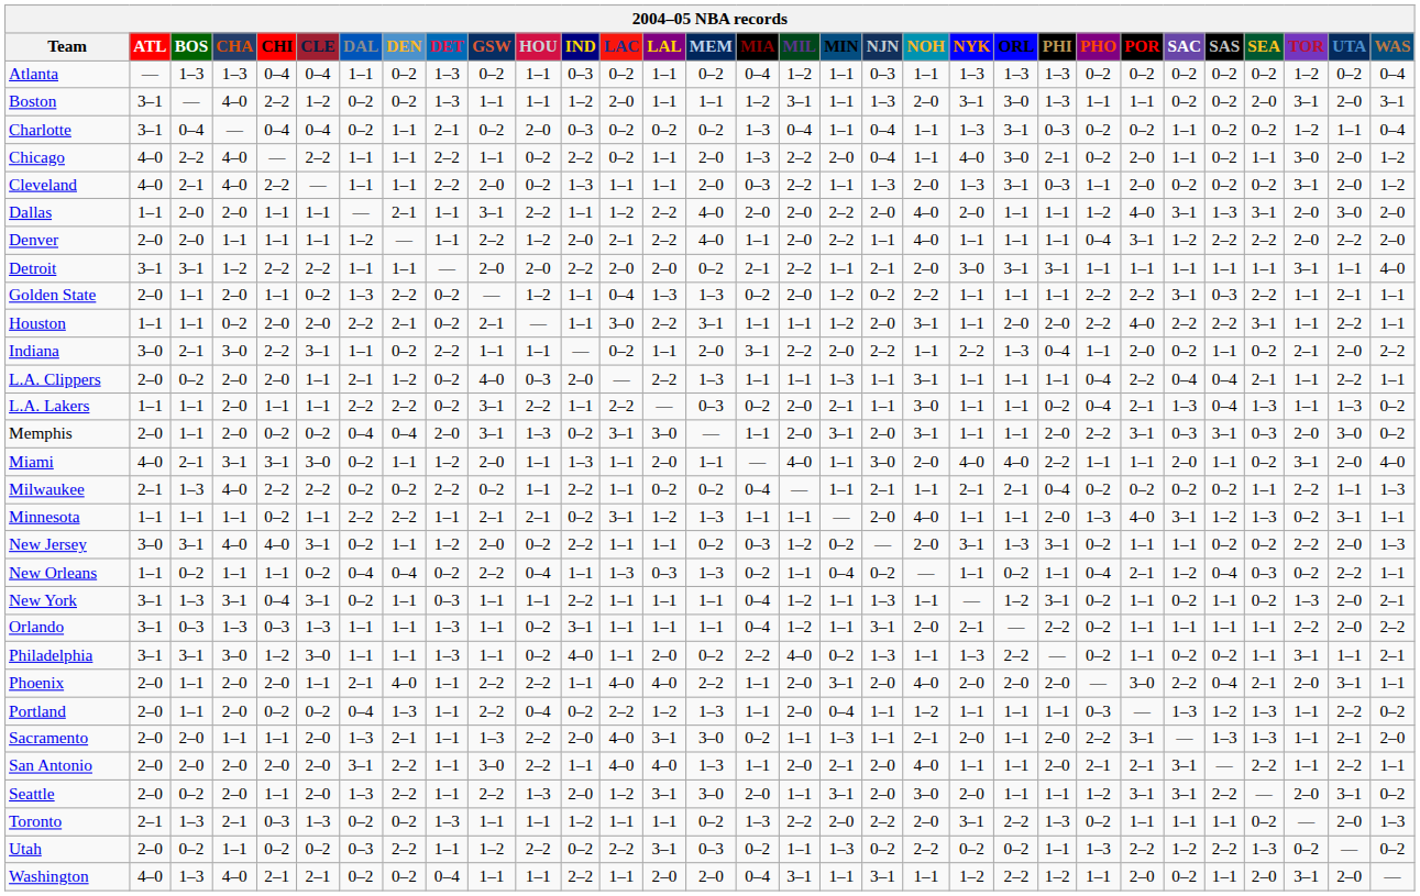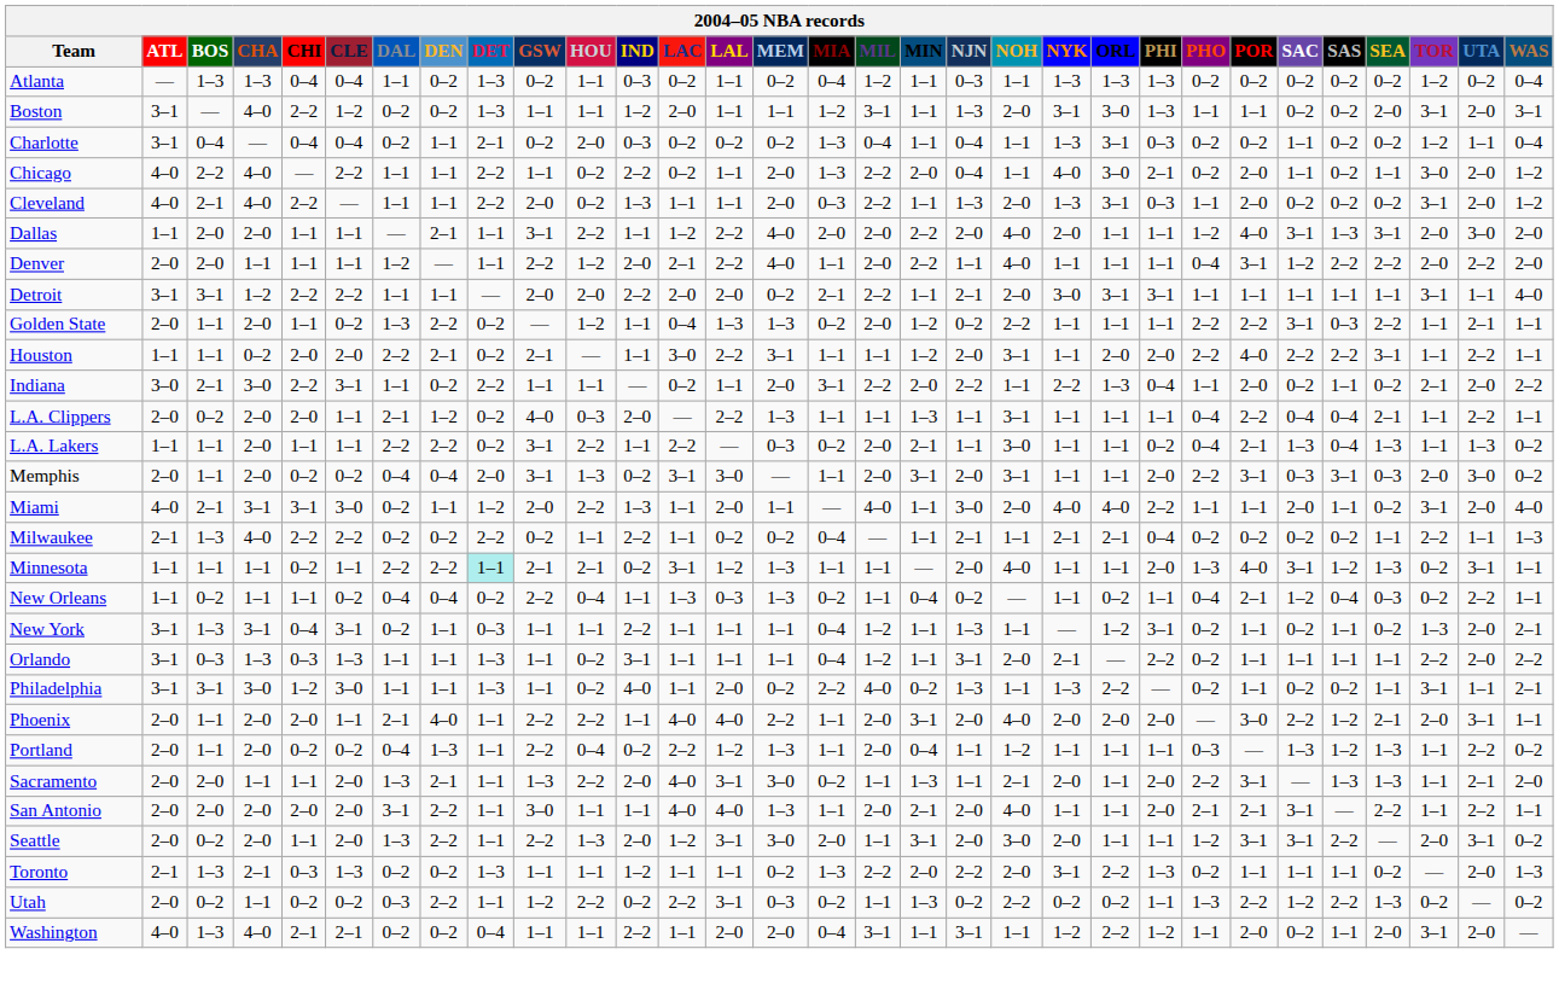 <table class="wikitable" style="font-size:90%; text-align:center;">
 <tr>
 <th colspan=31>2004–05 NBA records</th>
 </tr>
 <tr>
 <th width=100>Team</th>
 <th style="background:#FF0000;color:#FFFFFF;width=35">ATL</th>
 <th style="background:#006400;color:#FFFFFF;width=35">BOS</th>
 <th style="background:#253E6A;color:#DF5106;width=35">CHA</th>
 <th style="background:#FF0000;color:#000000;width=35">CHI</th>
 <th style="background:#9F1F32;color:#001D43;width=35">CLE</th>
 <th style="background:#0055BA;color:#898D8F;width=35">DAL</th>
 <th style="background:#4C92CC;color:#FDB827;width=35">DEN</th>
 <th style="background:#006BB7;color:#ED164B;width=35">DET</th>
 <th style="background:#072E63;color:#DC5A34;width=35">GSW</th>
 <th style="background:#D31145;color:#CBD4D8;width=35">HOU</th>
 <th style="background:#000080;color:#FFD700;width=35">IND</th>
 <th style="background:#F9160D;color:#1A2E8B;width=35">LAC</th>
 <th style="background:#800080;color:#FFD700;width=35">LAL</th>
 <th style="background:#00265B;color:#BAD1EB;width=35">MEM</th>
 <th style="background:#000000;color:#8B0000;width=35">MIA</th>
 <th style="background:#00471B;color:#5C378A;width=35">MIL</th>
 <th style="background:#044D80;color:#000000;width=35">MIN</th>
 <th style="background:#12305B;color:#C4CED4;width=35">NJN</th>
 <th style="background:#0093B1;color:#FDB827;width=35">NOH</th>
 <th style="background:#0000FF;color:#FF8C00;width=35">NYK</th>
 <th style="background:#0000FF;color:#000000;width=35">ORL</th>
 <th style="background:#000000;color:#BB9754;width=35">PHI</th>
 <th style="background:#800080;color:#FF4500;width=35">PHO</th>
 <th style="background:#000000;color:#FF0000;width=35">POR</th>
 <th style="background:#6846A8;color:#FFFFFF;width=35">SAC</th>
 <th style="background:#000000;color:#C0C0C0;width=35">SAS</th>
 <th style="background:#005831;color:#FFC322;width=35">SEA</th>
 <th style="background:#7436BF;color:#BE0F34;width=35">TOR</th>
 <th style="background:#042A5C;color:#4C8ECC;width=35">UTA</th>
 <th style="background:#044D7D;color:#BC7A44;width=35">WAS</th>
 </tr>
 <tr>
 <td style="text-align:left;"><a href='#'>Atlanta</a></td>
 <td>—</td>
 <td>1–3</td>
 <td>1–3</td>
 <td>0–4</td>
 <td>0–4</td>
 <td>1–1</td>
 <td>0–2</td>
 <td>1–3</td>
 <td>0–2</td>
 <td>1–1</td>
 <td>0–3</td>
 <td>0–2</td>
 <td>1–1</td>
 <td>0–2</td>
 <td>0–4</td>
 <td>1–2</td>
 <td>1–1</td>
 <td>0–3</td>
 <td>1–1</td>
 <td>1–3</td>
 <td>1–3</td>
 <td>1–3</td>
 <td>0–2</td>
 <td>0–2</td>
 <td>0–2</td>
 <td>0–2</td>
 <td>0–2</td>
 <td>1–2</td>
 <td>0–2</td>
 <td>0–4</td>
 </tr>
 <tr>
 <td style="text-align:left;"><a href='#'>Boston</a></td>
 <td>3–1</td>
 <td>—</td>
 <td>4–0</td>
 <td>2–2</td>
 <td>1–2</td>
 <td>0–2</td>
 <td>0–2</td>
 <td>1–3</td>
 <td>1–1</td>
 <td>1–1</td>
 <td>1–2</td>
 <td>2–0</td>
 <td>1–1</td>
 <td>1–1</td>
 <td>1–2</td>
 <td>3–1</td>
 <td>1–1</td>
 <td>1–3</td>
 <td>2–0</td>
 <td>3–1</td>
 <td>3–0</td>
 <td>1–3</td>
 <td>1–1</td>
 <td>1–1</td>
 <td>0–2</td>
 <td>0–2</td>
 <td>2–0</td>
 <td>3–1</td>
 <td>2–0</td>
 <td>3–1</td>
 </tr>
 <tr>
 <td style="text-align:left;"><a href='#'>Charlotte</a></td>
 <td>3–1</td>
 <td>0–4</td>
 <td>—</td>
 <td>0–4</td>
 <td>0–4</td>
 <td>0–2</td>
 <td>1–1</td>
 <td>2–1</td>
 <td>0–2</td>
 <td>2–0</td>
 <td>0–3</td>
 <td>0–2</td>
 <td>0–2</td>
 <td>0–2</td>
 <td>1–3</td>
 <td>0–4</td>
 <td>1–1</td>
 <td>0–4</td>
 <td>1–1</td>
 <td>1–3</td>
 <td>3–1</td>
 <td>0–3</td>
 <td>0–2</td>
 <td>0–2</td>
 <td>1–1</td>
 <td>0–2</td>
 <td>0–2</td>
 <td>1–2</td>
 <td>1–1</td>
 <td>0–4</td>
 </tr>
 <tr>
 <td style="text-align:left;"><a href='#'>Chicago</a></td>
 <td>4–0</td>
 <td>2–2</td>
 <td>4–0</td>
 <td>—</td>
 <td>2–2</td>
 <td>1–1</td>
 <td>1–1</td>
 <td>2–2</td>
 <td>1–1</td>
 <td>0–2</td>
 <td>2–2</td>
 <td>0–2</td>
 <td>1–1</td>
 <td>2–0</td>
 <td>1–3</td>
 <td>2–2</td>
 <td>2–0</td>
 <td>0–4</td>
 <td>1–1</td>
 <td>4–0</td>
 <td>3–0</td>
 <td>2–1</td>
 <td>0–2</td>
 <td>2–0</td>
 <td>1–1</td>
 <td>0–2</td>
 <td>1–1</td>
 <td>3–0</td>
 <td>2–0</td>
 <td>1–2</td>
 </tr>
 <tr>
 <td style="text-align:left;"><a href='#'>Cleveland</a></td>
 <td>4–0</td>
 <td>2–1</td>
 <td>4–0</td>
 <td>2–2</td>
 <td>—</td>
 <td>1–1</td>
 <td>1–1</td>
 <td>2–2</td>
 <td>2–0</td>
 <td>0–2</td>
 <td>1–3</td>
 <td>1–1</td>
 <td>1–1</td>
 <td>2–0</td>
 <td>0–3</td>
 <td>2–2</td>
 <td>1–1</td>
 <td>1–3</td>
 <td>2–0</td>
 <td>1–3</td>
 <td>3–1</td>
 <td>0–3</td>
 <td>1–1</td>
 <td>2–0</td>
 <td>0–2</td>
 <td>0–2</td>
 <td>0–2</td>
 <td>3–1</td>
 <td>2–0</td>
 <td>1–2</td>
 </tr>
 <tr>
 <td style="text-align:left;"><a href='#'>Dallas</a></td>
 <td>1–1</td>
 <td>2–0</td>
 <td>2–0</td>
 <td>1–1</td>
 <td>1–1</td>
 <td>—</td>
 <td>2–1</td>
 <td>1–1</td>
 <td>3–1</td>
 <td>2–2</td>
 <td>1–1</td>
 <td>1–2</td>
 <td>2–2</td>
 <td>4–0</td>
 <td>2–0</td>
 <td>2–0</td>
 <td>2–2</td>
 <td>2–0</td>
 <td>4–0</td>
 <td>2–0</td>
 <td>1–1</td>
 <td>1–1</td>
 <td>1–2</td>
 <td>4–0</td>
 <td>3–1</td>
 <td>1–3</td>
 <td>3–1</td>
 <td>2–0</td>
 <td>3–0</td>
 <td>2–0</td>
 </tr>
 <tr>
 <td style="text-align:left;"><a href='#'>Denver</a></td>
 <td>2–0</td>
 <td>2–0</td>
 <td>1–1</td>
 <td>1–1</td>
 <td>1–1</td>
 <td>1–2</td>
 <td>—</td>
 <td>1–1</td>
 <td>2–2</td>
 <td>1–2</td>
 <td>2–0</td>
 <td>2–1</td>
 <td>2–2</td>
 <td>4–0</td>
 <td>1–1</td>
 <td>2–0</td>
 <td>2–2</td>
 <td>1–1</td>
 <td>4–0</td>
 <td>1–1</td>
 <td>1–1</td>
 <td>1–1</td>
 <td>0–4</td>
 <td>3–1</td>
 <td>1–2</td>
 <td>2–2</td>
 <td>2–2</td>
 <td>2–0</td>
 <td>2–2</td>
 <td>2–0</td>
 </tr>
 <tr>
 <td style="text-align:left;"><a href='#'>Detroit</a></td>
 <td>3–1</td>
 <td>3–1</td>
 <td>1–2</td>
 <td>2–2</td>
 <td>2–2</td>
 <td>1–1</td>
 <td>1–1</td>
 <td>—</td>
 <td>2–0</td>
 <td>2–0</td>
 <td>2–2</td>
 <td>2–0</td>
 <td>2–0</td>
 <td>0–2</td>
 <td>2–1</td>
 <td>2–2</td>
 <td>1–1</td>
 <td>2–1</td>
 <td>2–0</td>
 <td>3–0</td>
 <td>3–1</td>
 <td>3–1</td>
 <td>1–1</td>
 <td>1–1</td>
 <td>1–1</td>
 <td>1–1</td>
 <td>1–1</td>
 <td>3–1</td>
 <td>1–1</td>
 <td>4–0</td>
 </tr>
 <tr>
 <td style="text-align:left;"><a href='#'>Golden State</a></td>
 <td>2–0</td>
 <td>1–1</td>
 <td>2–0</td>
 <td>1–1</td>
 <td>0–2</td>
 <td>1–3</td>
 <td>2–2</td>
 <td>0–2</td>
 <td>—</td>
 <td>1–2</td>
 <td>1–1</td>
 <td>0–4</td>
 <td>1–3</td>
 <td>1–3</td>
 <td>0–2</td>
 <td>2–0</td>
 <td>1–2</td>
 <td>0–2</td>
 <td>2–2</td>
 <td>1–1</td>
 <td>1–1</td>
 <td>1–1</td>
 <td>2–2</td>
 <td>2–2</td>
 <td>3–1</td>
 <td>0–3</td>
 <td>2–2</td>
 <td>1–1</td>
 <td>2–1</td>
 <td>1–1</td>
 </tr>
 <tr>
 <td style="text-align:left;"><a href='#'>Houston</a></td>
 <td>1–1</td>
 <td>1–1</td>
 <td>0–2</td>
 <td>2–0</td>
 <td>2–0</td>
 <td>2–2</td>
 <td>2–1</td>
 <td>0–2</td>
 <td>2–1</td>
 <td>—</td>
 <td>1–1</td>
 <td>3–0</td>
 <td>2–2</td>
 <td>3–1</td>
 <td>1–1</td>
 <td>1–1</td>
 <td>1–2</td>
 <td>2–0</td>
 <td>3–1</td>
 <td>1–1</td>
 <td>2–0</td>
 <td>2–0</td>
 <td>2–2</td>
 <td>4–0</td>
 <td>2–2</td>
 <td>2–2</td>
 <td>3–1</td>
 <td>1–1</td>
 <td>2–2</td>
 <td>1–1</td>
 </tr>
 <tr>
 <td style="text-align:left;"><a href='#'>Indiana</a></td>
 <td>3–0</td>
 <td>2–1</td>
 <td>3–0</td>
 <td>2–2</td>
 <td>3–1</td>
 <td>1–1</td>
 <td>0–2</td>
 <td>2–2</td>
 <td>1–1</td>
 <td>1–1</td>
 <td>—</td>
 <td>0–2</td>
 <td>1–1</td>
 <td>2–0</td>
 <td>3–1</td>
 <td>2–2</td>
 <td>2–0</td>
 <td>2–2</td>
 <td>1–1</td>
 <td>2–2</td>
 <td>1–3</td>
 <td>0–4</td>
 <td>1–1</td>
 <td>2–0</td>
 <td>0–2</td>
 <td>1–1</td>
 <td>0–2</td>
 <td>2–1</td>
 <td>2–0</td>
 <td>2–2</td>
 </tr>
 <tr>
 <td style="text-align:left;"><a href='#'>L.A. Clippers</a></td>
 <td>2–0</td>
 <td>0–2</td>
 <td>2–0</td>
 <td>2–0</td>
 <td>1–1</td>
 <td>2–1</td>
 <td>1–2</td>
 <td>0–2</td>
 <td>4–0</td>
 <td>0–3</td>
 <td>2–0</td>
 <td>—</td>
 <td>2–2</td>
 <td>1–3</td>
 <td>1–1</td>
 <td>1–1</td>
 <td>1–3</td>
 <td>1–1</td>
 <td>3–1</td>
 <td>1–1</td>
 <td>1–1</td>
 <td>1–1</td>
 <td>0–4</td>
 <td>2–2</td>
 <td>0–4</td>
 <td>0–4</td>
 <td>2–1</td>
 <td>1–1</td>
 <td>2–2</td>
 <td>1–1</td>
 </tr>
 <tr>
 <td style="text-align:left;"><a href='#'>L.A. Lakers</a></td>
 <td>1–1</td>
 <td>1–1</td>
 <td>2–0</td>
 <td>1–1</td>
 <td>1–1</td>
 <td>2–2</td>
 <td>2–2</td>
 <td>0–2</td>
 <td>3–1</td>
 <td>2–2</td>
 <td>1–1</td>
 <td>2–2</td>
 <td>—</td>
 <td>0–3</td>
 <td>0–2</td>
 <td>2–0</td>
 <td>2–1</td>
 <td>1–1</td>
 <td>3–0</td>
 <td>1–1</td>
 <td>1–1</td>
 <td>0–2</td>
 <td>0–4</td>
 <td>2–1</td>
 <td>1–3</td>
 <td>0–4</td>
 <td>1–3</td>
 <td>1–1</td>
 <td>1–3</td>
 <td>0–2</td>
 </tr>
 <tr>
 <td style="text-align:left;">Memphis</td>
 <td>2–0</td>
 <td>1–1</td>
 <td>2–0</td>
 <td>0–2</td>
 <td>0–2</td>
 <td>0–4</td>
 <td>0–4</td>
 <td>2–0</td>
 <td>3–1</td>
 <td>1–3</td>
 <td>0–2</td>
 <td>3–1</td>
 <td>3–0</td>
 <td>—</td>
 <td>1–1</td>
 <td>2–0</td>
 <td>3–1</td>
 <td>2–0</td>
 <td>3–1</td>
 <td>1–1</td>
 <td>1–1</td>
 <td>2–0</td>
 <td>2–2</td>
 <td>3–1</td>
 <td>0–3</td>
 <td>3–1</td>
 <td>0–3</td>
 <td>2–0</td>
 <td>3–0</td>
 <td>0–2</td>
 </tr>
 <tr>
 <td style="text-align:left;"><a href='#'>Miami</a></td>
 <td>4–0</td>
 <td>2–1</td>
 <td>3–1</td>
 <td>3–1</td>
 <td>3–0</td>
 <td>0–2</td>
 <td>1–1</td>
 <td>1–2</td>
 <td>2–0</td>
-<td>1–1</td>
+<td>2–2</td>
 <td>1–3</td>
 <td>1–1</td>
 <td>2–0</td>
 <td>1–1</td>
 <td>—</td>
 <td>4–0</td>
 <td>1–1</td>
 <td>3–0</td>
 <td>2–0</td>
 <td>4–0</td>
 <td>4–0</td>
 <td>2–2</td>
 <td>1–1</td>
 <td>1–1</td>
 <td>2–0</td>
 <td>1–1</td>
 <td>0–2</td>
 <td>3–1</td>
 <td>2–0</td>
 <td>4–0</td>
 </tr>
 <tr>
 <td style="text-align:left;"><a href='#'>Milwaukee</a></td>
 <td>2–1</td>
 <td>1–3</td>
 <td>4–0</td>
 <td>2–2</td>
 <td>2–2</td>
 <td>0–2</td>
 <td>0–2</td>
 <td>2–2</td>
 <td>0–2</td>
 <td>1–1</td>
 <td>2–2</td>
 <td>1–1</td>
 <td>0–2</td>
 <td>0–2</td>
 <td>0–4</td>
 <td>—</td>
 <td>1–1</td>
 <td>2–1</td>
 <td>1–1</td>
 <td>2–1</td>
 <td>2–1</td>
 <td>0–4</td>
 <td>0–2</td>
 <td>0–2</td>
 <td>0–2</td>
 <td>0–2</td>
 <td>1–1</td>
 <td>2–2</td>
 <td>1–1</td>
 <td>1–3</td>
 </tr>
 <tr>
 <td style="text-align:left;"><a href='#'>Minnesota</a></td>
 <td>1–1</td>
 <td>1–1</td>
 <td>1–1</td>
 <td>0–2</td>
 <td>1–1</td>
 <td>2–2</td>
 <td>2–2</td>
-<td>1–1</td>
+<td style="background: paleturquoise;">1–1</td>
 <td>2–1</td>
 <td>2–1</td>
 <td>0–2</td>
 <td>3–1</td>
 <td>1–2</td>
 <td>1–3</td>
 <td>1–1</td>
 <td>1–1</td>
 <td>—</td>
 <td>2–0</td>
 <td>4–0</td>
 <td>1–1</td>
 <td>1–1</td>
 <td>2–0</td>
 <td>1–3</td>
 <td>4–0</td>
 <td>3–1</td>
 <td>1–2</td>
 <td>1–3</td>
 <td>0–2</td>
 <td>3–1</td>
 <td>1–1</td>
-</tr>
-<tr>
-<td style="text-align:left;"><a href='#'>New Jersey</a></td>
-<td>3–0</td>
-<td>3–1</td>
-<td>4–0</td>
-<td>4–0</td>
-<td>3–1</td>
-<td>0–2</td>
-<td>1–1</td>
-<td>1–2</td>
-<td>2–0</td>
-<td>0–2</td>
-<td>2–2</td>
-<td>1–1</td>
-<td>1–1</td>
-<td>0–2</td>
-<td>0–3</td>
-<td>1–2</td>
-<td>0–2</td>
-<td>—</td>
-<td>2–0</td>
-<td>3–1</td>
-<td>1–3</td>
-<td>3–1</td>
-<td>0–2</td>
-<td>1–1</td>
-<td>1–1</td>
-<td>0–2</td>
-<td>0–2</td>
-<td>2–2</td>
-<td>2–0</td>
-<td>1–3</td>
 </tr>
 <tr>
 <td style="text-align:left;"><a href='#'>New Orleans</a></td>
 <td>1–1</td>
 <td>0–2</td>
 <td>1–1</td>
 <td>1–1</td>
 <td>0–2</td>
 <td>0–4</td>
 <td>0–4</td>
 <td>0–2</td>
 <td>2–2</td>
 <td>0–4</td>
 <td>1–1</td>
 <td>1–3</td>
 <td>0–3</td>
 <td>1–3</td>
 <td>0–2</td>
 <td>1–1</td>
 <td>0–4</td>
 <td>0–2</td>
 <td>—</td>
 <td>1–1</td>
 <td>0–2</td>
 <td>1–1</td>
 <td>0–4</td>
 <td>2–1</td>
 <td>1–2</td>
 <td>0–4</td>
 <td>0–3</td>
 <td>0–2</td>
 <td>2–2</td>
 <td>1–1</td>
 </tr>
 <tr>
 <td style="text-align:left;"><a href='#'>New York</a></td>
 <td>3–1</td>
 <td>1–3</td>
 <td>3–1</td>
 <td>0–4</td>
 <td>3–1</td>
 <td>0–2</td>
 <td>1–1</td>
 <td>0–3</td>
 <td>1–1</td>
 <td>1–1</td>
 <td>2–2</td>
 <td>1–1</td>
 <td>1–1</td>
 <td>1–1</td>
 <td>0–4</td>
 <td>1–2</td>
 <td>1–1</td>
 <td>1–3</td>
 <td>1–1</td>
 <td>—</td>
 <td>1–2</td>
 <td>3–1</td>
 <td>0–2</td>
 <td>1–1</td>
 <td>0–2</td>
 <td>1–1</td>
 <td>0–2</td>
 <td>1–3</td>
 <td>2–0</td>
 <td>2–1</td>
 </tr>
 <tr>
 <td style="text-align:left;"><a href='#'>Orlando</a></td>
 <td>3–1</td>
 <td>0–3</td>
 <td>1–3</td>
 <td>0–3</td>
 <td>1–3</td>
 <td>1–1</td>
 <td>1–1</td>
 <td>1–3</td>
 <td>1–1</td>
 <td>0–2</td>
 <td>3–1</td>
 <td>1–1</td>
 <td>1–1</td>
 <td>1–1</td>
 <td>0–4</td>
 <td>1–2</td>
 <td>1–1</td>
 <td>3–1</td>
 <td>2–0</td>
 <td>2–1</td>
 <td>—</td>
 <td>2–2</td>
 <td>0–2</td>
 <td>1–1</td>
 <td>1–1</td>
 <td>1–1</td>
 <td>1–1</td>
 <td>2–2</td>
 <td>2–0</td>
 <td>2–2</td>
 </tr>
 <tr>
 <td style="text-align:left;"><a href='#'>Philadelphia</a></td>
 <td>3–1</td>
 <td>3–1</td>
 <td>3–0</td>
 <td>1–2</td>
 <td>3–0</td>
 <td>1–1</td>
 <td>1–1</td>
 <td>1–3</td>
 <td>1–1</td>
 <td>0–2</td>
 <td>4–0</td>
 <td>1–1</td>
 <td>2–0</td>
 <td>0–2</td>
 <td>2–2</td>
 <td>4–0</td>
 <td>0–2</td>
 <td>1–3</td>
 <td>1–1</td>
 <td>1–3</td>
 <td>2–2</td>
 <td>—</td>
 <td>0–2</td>
 <td>1–1</td>
 <td>0–2</td>
 <td>0–2</td>
 <td>1–1</td>
 <td>3–1</td>
 <td>1–1</td>
 <td>2–1</td>
 </tr>
 <tr>
 <td style="text-align:left;"><a href='#'>Phoenix</a></td>
 <td>2–0</td>
 <td>1–1</td>
 <td>2–0</td>
 <td>2–0</td>
 <td>1–1</td>
 <td>2–1</td>
 <td>4–0</td>
 <td>1–1</td>
 <td>2–2</td>
 <td>2–2</td>
 <td>1–1</td>
 <td>4–0</td>
 <td>4–0</td>
 <td>2–2</td>
 <td>1–1</td>
 <td>2–0</td>
 <td>3–1</td>
 <td>2–0</td>
 <td>4–0</td>
 <td>2–0</td>
 <td>2–0</td>
 <td>2–0</td>
 <td>—</td>
 <td>3–0</td>
 <td>2–2</td>
-<td>0–4</td>
+<td>1–2</td>
 <td>2–1</td>
 <td>2–0</td>
 <td>3–1</td>
 <td>1–1</td>
 </tr>
 <tr>
 <td style="text-align:left;"><a href='#'>Portland</a></td>
 <td>2–0</td>
 <td>1–1</td>
 <td>2–0</td>
 <td>0–2</td>
 <td>0–2</td>
 <td>0–4</td>
 <td>1–3</td>
 <td>1–1</td>
 <td>2–2</td>
 <td>0–4</td>
 <td>0–2</td>
 <td>2–2</td>
 <td>1–2</td>
 <td>1–3</td>
 <td>1–1</td>
 <td>2–0</td>
 <td>0–4</td>
 <td>1–1</td>
 <td>1–2</td>
 <td>1–1</td>
 <td>1–1</td>
 <td>1–1</td>
 <td>0–3</td>
 <td>—</td>
 <td>1–3</td>
 <td>1–2</td>
 <td>1–3</td>
 <td>1–1</td>
 <td>2–2</td>
 <td>0–2</td>
 </tr>
 <tr>
 <td style="text-align:left;"><a href='#'>Sacramento</a></td>
 <td>2–0</td>
 <td>2–0</td>
 <td>1–1</td>
 <td>1–1</td>
 <td>2–0</td>
 <td>1–3</td>
 <td>2–1</td>
 <td>1–1</td>
 <td>1–3</td>
 <td>2–2</td>
 <td>2–0</td>
 <td>4–0</td>
 <td>3–1</td>
 <td>3–0</td>
 <td>0–2</td>
 <td>1–1</td>
 <td>1–3</td>
 <td>1–1</td>
 <td>2–1</td>
 <td>2–0</td>
 <td>1–1</td>
 <td>2–0</td>
 <td>2–2</td>
 <td>3–1</td>
 <td>—</td>
 <td>1–3</td>
 <td>1–3</td>
 <td>1–1</td>
 <td>2–1</td>
 <td>2–0</td>
 </tr>
 <tr>
 <td style="text-align:left;"><a href='#'>San Antonio</a></td>
 <td>2–0</td>
 <td>2–0</td>
 <td>2–0</td>
 <td>2–0</td>
 <td>2–0</td>
 <td>3–1</td>
 <td>2–2</td>
 <td>1–1</td>
 <td>3–0</td>
-<td>2–2</td>
+<td>1–1</td>
 <td>1–1</td>
 <td>4–0</td>
 <td>4–0</td>
 <td>1–3</td>
 <td>1–1</td>
 <td>2–0</td>
 <td>2–1</td>
 <td>2–0</td>
 <td>4–0</td>
 <td>1–1</td>
 <td>1–1</td>
 <td>2–0</td>
 <td>2–1</td>
 <td>2–1</td>
 <td>3–1</td>
 <td>—</td>
 <td>2–2</td>
 <td>1–1</td>
 <td>2–2</td>
 <td>1–1</td>
 </tr>
 <tr>
 <td style="text-align:left;"><a href='#'>Seattle</a></td>
 <td>2–0</td>
 <td>0–2</td>
 <td>2–0</td>
 <td>1–1</td>
 <td>2–0</td>
 <td>1–3</td>
 <td>2–2</td>
 <td>1–1</td>
 <td>2–2</td>
 <td>1–3</td>
 <td>2–0</td>
 <td>1–2</td>
 <td>3–1</td>
 <td>3–0</td>
 <td>2–0</td>
 <td>1–1</td>
 <td>3–1</td>
 <td>2–0</td>
 <td>3–0</td>
 <td>2–0</td>
 <td>1–1</td>
 <td>1–1</td>
 <td>1–2</td>
 <td>3–1</td>
 <td>3–1</td>
 <td>2–2</td>
 <td>—</td>
 <td>2–0</td>
 <td>3–1</td>
 <td>0–2</td>
 </tr>
 <tr>
 <td style="text-align:left;"><a href='#'>Toronto</a></td>
 <td>2–1</td>
 <td>1–3</td>
 <td>2–1</td>
 <td>0–3</td>
 <td>1–3</td>
 <td>0–2</td>
 <td>0–2</td>
 <td>1–3</td>
 <td>1–1</td>
 <td>1–1</td>
 <td>1–2</td>
 <td>1–1</td>
 <td>1–1</td>
 <td>0–2</td>
 <td>1–3</td>
 <td>2–2</td>
 <td>2–0</td>
 <td>2–2</td>
 <td>2–0</td>
 <td>3–1</td>
 <td>2–2</td>
 <td>1–3</td>
 <td>0–2</td>
 <td>1–1</td>
 <td>1–1</td>
 <td>1–1</td>
 <td>0–2</td>
 <td>—</td>
 <td>2–0</td>
 <td>1–3</td>
 </tr>
 <tr>
 <td style="text-align:left;"><a href='#'>Utah</a></td>
 <td>2–0</td>
 <td>0–2</td>
 <td>1–1</td>
 <td>0–2</td>
 <td>0–2</td>
 <td>0–3</td>
 <td>2–2</td>
 <td>1–1</td>
 <td>1–2</td>
 <td>2–2</td>
 <td>0–2</td>
 <td>2–2</td>
 <td>3–1</td>
 <td>0–3</td>
 <td>0–2</td>
 <td>1–1</td>
 <td>1–3</td>
 <td>0–2</td>
 <td>2–2</td>
 <td>0–2</td>
 <td>0–2</td>
 <td>1–1</td>
 <td>1–3</td>
 <td>2–2</td>
 <td>1–2</td>
 <td>2–2</td>
 <td>1–3</td>
 <td>0–2</td>
 <td>—</td>
 <td>0–2</td>
 </tr>
 <tr>
 <td style="text-align:left;"><a href='#'>Washington</a></td>
 <td>4–0</td>
 <td>1–3</td>
 <td>4–0</td>
 <td>2–1</td>
 <td>2–1</td>
 <td>0–2</td>
 <td>0–2</td>
 <td>0–4</td>
 <td>1–1</td>
 <td>1–1</td>
 <td>2–2</td>
 <td>1–1</td>
 <td>2–0</td>
 <td>2–0</td>
 <td>0–4</td>
 <td>3–1</td>
 <td>1–1</td>
 <td>3–1</td>
 <td>1–1</td>
 <td>1–2</td>
 <td>2–2</td>
 <td>1–2</td>
 <td>1–1</td>
 <td>2–0</td>
 <td>0–2</td>
 <td>1–1</td>
 <td>2–0</td>
 <td>3–1</td>
 <td>2–0</td>
 <td>—</td>
 </tr>
 </table>
